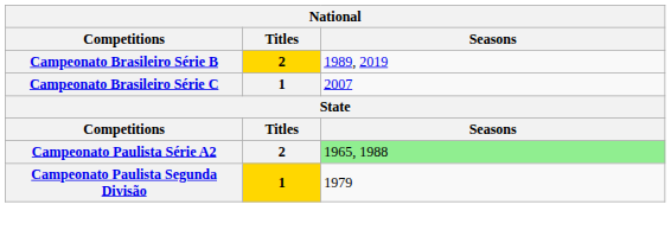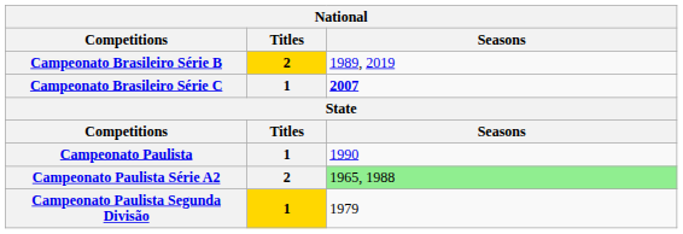 <table class="wikitable">
 <tr>
 <th colspan="3">National</th>
 </tr>
 <tr>
 <th style="width:260px">Competitions</th>
 <th style="width:80px">Titles</th>
 <th style="width:380px">Seasons</th>
 </tr>
 <tr>
 <th style="text-align:center"><a href='#'>Campeonato Brasileiro Série B</a></th>
 <td bgcolor="gold" style="text-align:center"><strong>2</strong></td>
 <td align="left"><a href='#'>1989</a>, <a href='#'>2019</a></td>
 </tr>
 <tr>
 <th><a href='#'>Campeonato Brasileiro Série C</a></th>
 <th style="text-align:center"><strong>1</strong></th>
-<td align="left"><a href='#'>2007</a></td>
+<td align="left"><strong><a href='#'>2007</a></strong></td>
 </tr>
 <tr>
 <th colspan="3">State</th>
 </tr>
 <tr>
 <th>Competitions</th>
 <th>Titles</th>
 <th>Seasons</th>
+</tr>
+<tr>
+<th style="text-align:center"><a href='#'>Campeonato Paulista</a></th>
+<th style="text-align:center"><strong>1</strong></th>
+<td align="left"><a href='#'>1990</a></td>
 </tr>
 <tr>
 <th style="text-align:center"><a href='#'>Campeonato Paulista Série A2</a></th>
 <th style="text-align:center"><strong>2</strong></th>
 <td align="left" style="background: lightgreen;">1965, 1988</td>
 </tr>
 <tr>
 <th style="text-align:center"><a href='#'>Campeonato Paulista Segunda Divisão</a></th>
 <td bgcolor="gold" style="text-align:center"><strong>1</strong></td>
 <td align="left">1979</td>
 </tr>
 </table>
